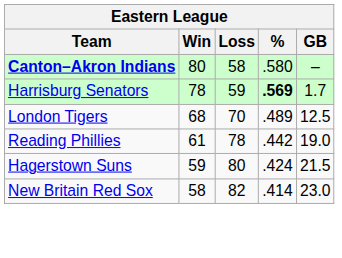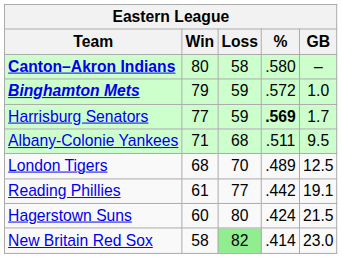 <table class="wikitable">
 <tr>
 <th colspan="5">Eastern League</th>
 </tr>
 <tr>
 <th>Team</th>
 <th>Win</th>
 <th>Loss</th>
 <th>%</th>
 <th>GB</th>
 </tr>
 <tr align=center bgcolor="#CCFFCC">
 <td align=left><strong><a href='#'>Canton–Akron Indians</a></strong></td>
 <td>80</td>
 <td>58</td>
 <td>.580</td>
 <td>–</td>
 </tr>
 <tr align=center bgcolor="#CCFFCC">
+<td align=left><strong><em><a href='#'>Binghamton Mets</a></em></strong></td>
+<td>79</td>
+<td>59</td>
+<td>.572</td>
+<td>1.0</td>
+</tr>
+<tr align=center bgcolor="#CCFFCC">
 <td align=left><a href='#'>Harrisburg Senators</a></td>
-<td>78</td>
+<td>77</td>
 <td>59</td>
 <td><strong>.569</strong></td>
 <td>1.7</td>
+</tr>
+<tr align=center bgcolor="#CCFFCC">
+<td align=left><a href='#'>Albany-Colonie Yankees</a></td>
+<td>71</td>
+<td>68</td>
+<td>.511</td>
+<td>9.5</td>
 </tr>
 <tr align=center>
 <td align=left><a href='#'>London Tigers</a></td>
 <td>68</td>
 <td>70</td>
 <td>.489</td>
 <td>12.5</td>
 </tr>
 <tr align=center>
 <td align=left><a href='#'>Reading Phillies</a></td>
 <td>61</td>
-<td>78</td>
+<td>77</td>
 <td>.442</td>
-<td>19.0</td>
+<td>19.1</td>
 </tr>
 <tr align=center>
 <td align=left><a href='#'>Hagerstown Suns</a></td>
-<td>59</td>
+<td>60</td>
 <td>80</td>
 <td>.424</td>
 <td>21.5</td>
 </tr>
 <tr align=center>
 <td align=left><a href='#'>New Britain Red Sox</a></td>
 <td>58</td>
-<td>82</td>
+<td style="background: lightgreen;">82</td>
 <td>.414</td>
 <td>23.0</td>
 </tr>
 </table>
